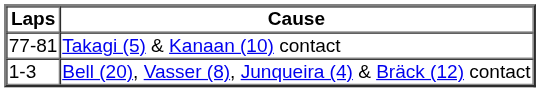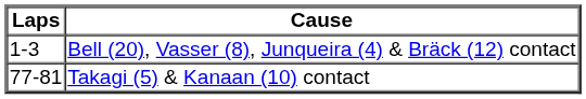 <table border=2 cellspacing=0>
 <tr>
 <th>Laps</th>
 <th>Cause</th>
 </tr>
 <tr>
+<td>1-3</td>
+<td><a href='#'>Bell (20)</a>, <a href='#'>Vasser (8)</a>, <a href='#'>Junqueira (4)</a> & <a href='#'>Bräck (12)</a> contact</td>
+</tr>
+<tr>
 <td>77-81</td>
 <td><a href='#'>Takagi (5)</a> & <a href='#'>Kanaan (10)</a> contact</td>
 </tr>
-<tr>
-<td>1-3</td>
-<td><a href='#'>Bell (20)</a>, <a href='#'>Vasser (8)</a>, <a href='#'>Junqueira (4)</a> & <a href='#'>Bräck (12)</a> contact</td>
-</tr>
 </table>
